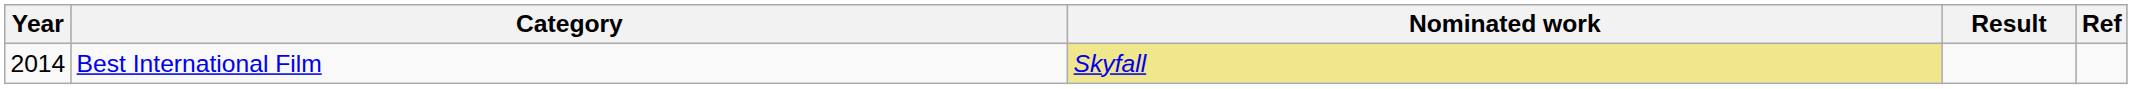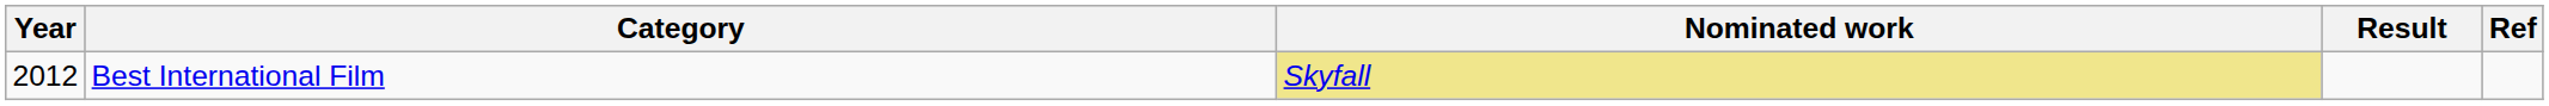 <table class="wikitable sortable">
 <tr>
 <th scope="col" style="width:1em;">Year</th>
 <th scope="col" style="width:40em;">Category</th>
 <th scope="col" style="width:35em;">Nominated work</th>
 <th scope="col" style="width:5em;">Result</th>
 <th scope="col" style="width:1em;" class="unsortable">Ref</th>
 </tr>
 <tr>
-<td>2014</td>
+<td>2012</td>
 <td><a href='#'>Best International Film</a></td>
 <td style="background: khaki;"><em><a href='#'>Skyfall</a></em></td>
 <td></td>
 <td></td>
 </tr>
 </table>
